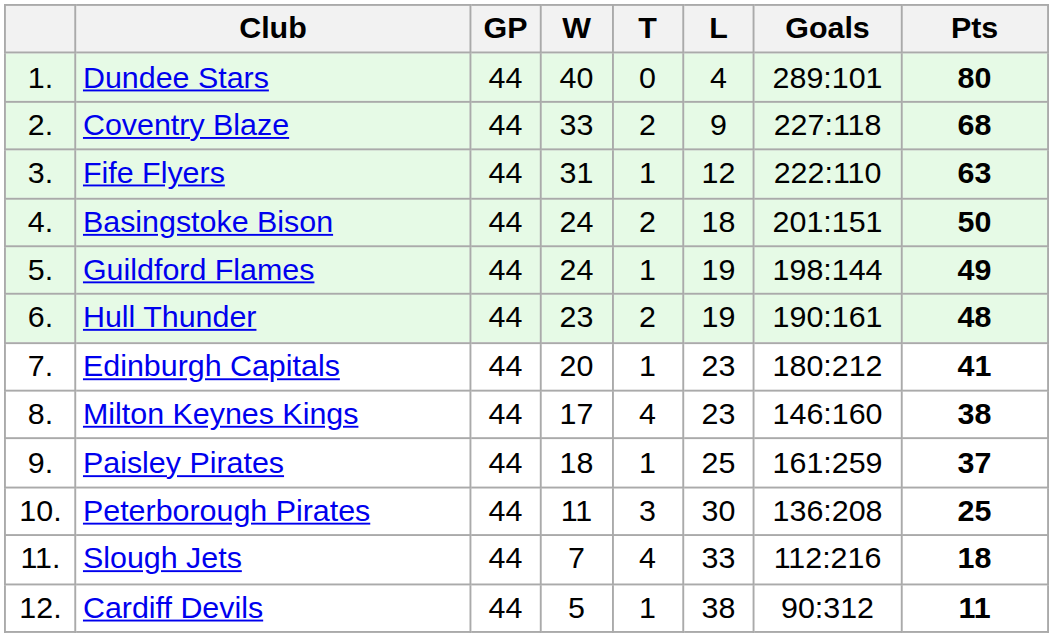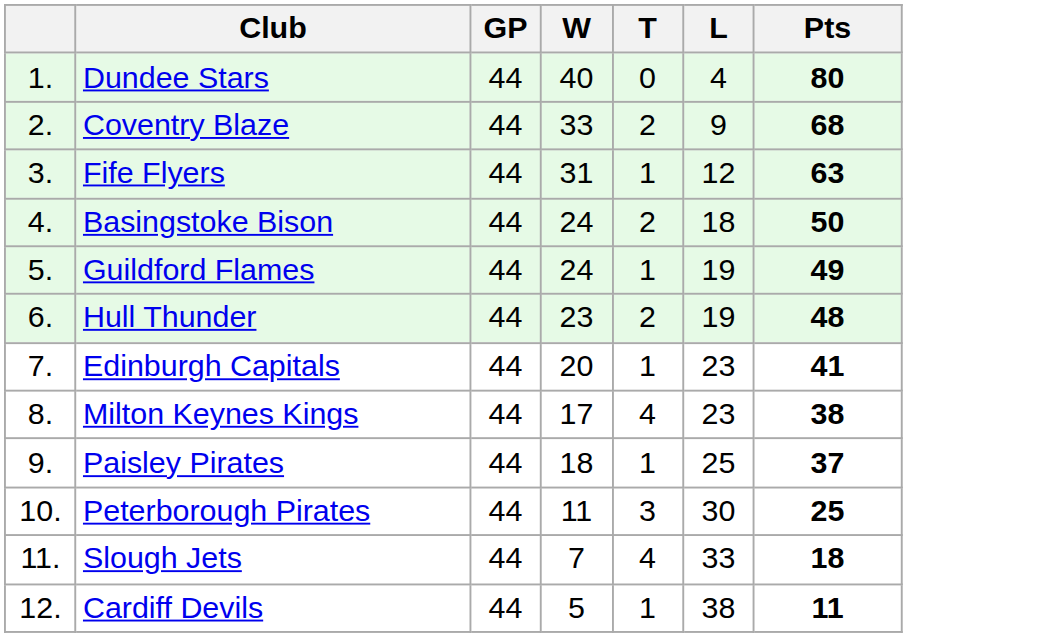 <table class="wikitable">
 <tr>
 <th width="30"></th>
 <th width="200">Club</th>
 <th width="30">GP</th>
 <th width="30">W</th>
 <th width="30">T</th>
 <th width="30">L</th>
-<th width="70">Goals</th>
 <th width="70">Pts</th>
 </tr>
 <tr bgcolor="#e6fae6" align="center">
 <td>1.</td>
 <td align="left"><a href='#'>Dundee Stars</a></td>
 <td>44</td>
 <td>40</td>
 <td>0</td>
 <td>4</td>
-<td>289:101</td>
 <td><strong>80</strong></td>
 </tr>
 <tr bgcolor="#e6fae6" align="center">
 <td>2.</td>
 <td align="left"><a href='#'>Coventry Blaze</a></td>
 <td>44</td>
 <td>33</td>
 <td>2</td>
 <td>9</td>
-<td>227:118</td>
 <td><strong>68</strong></td>
 </tr>
 <tr bgcolor="#e6fae6" align="center">
 <td>3.</td>
 <td align="left"><a href='#'>Fife Flyers</a></td>
 <td>44</td>
 <td>31</td>
 <td>1</td>
 <td>12</td>
-<td>222:110</td>
 <td><strong>63</strong></td>
 </tr>
 <tr bgcolor="#e6fae6" align="center">
 <td>4.</td>
 <td align="left"><a href='#'>Basingstoke Bison</a></td>
 <td>44</td>
 <td>24</td>
 <td>2</td>
 <td>18</td>
-<td>201:151</td>
 <td><strong>50</strong></td>
 </tr>
 <tr bgcolor="#e6fae6" align="center">
 <td>5.</td>
 <td align="left"><a href='#'>Guildford Flames</a></td>
 <td>44</td>
 <td>24</td>
 <td>1</td>
 <td>19</td>
-<td>198:144</td>
 <td><strong>49</strong></td>
 </tr>
 <tr bgcolor="#e6fae6" align="center">
 <td>6.</td>
 <td align="left"><a href='#'>Hull Thunder</a></td>
 <td>44</td>
 <td>23</td>
 <td>2</td>
 <td>19</td>
-<td>190:161</td>
 <td><strong>48</strong></td>
 </tr>
 <tr bgcolor="#FFFFFF" align="center">
 <td>7.</td>
 <td align="left"><a href='#'>Edinburgh Capitals</a></td>
 <td>44</td>
 <td>20</td>
 <td>1</td>
 <td>23</td>
-<td>180:212</td>
 <td><strong>41</strong></td>
 </tr>
 <tr bgcolor="#FFFFFF" align="center">
 <td>8.</td>
 <td align="left"><a href='#'>Milton Keynes Kings</a></td>
 <td>44</td>
 <td>17</td>
 <td>4</td>
 <td>23</td>
-<td>146:160</td>
 <td><strong>38</strong></td>
 </tr>
 <tr bgcolor="#FFFFFF" align="center">
 <td>9.</td>
 <td align="left"><a href='#'>Paisley Pirates</a></td>
 <td>44</td>
 <td>18</td>
 <td>1</td>
 <td>25</td>
-<td>161:259</td>
 <td><strong>37</strong></td>
 </tr>
 <tr bgcolor="#FFFFFF" align="center">
 <td>10.</td>
 <td align="left"><a href='#'>Peterborough Pirates</a></td>
 <td>44</td>
 <td>11</td>
 <td>3</td>
 <td>30</td>
-<td>136:208</td>
 <td><strong>25</strong></td>
 </tr>
 <tr bgcolor="#FFFFFF" align="center">
 <td>11.</td>
 <td align="left"><a href='#'>Slough Jets</a></td>
 <td>44</td>
 <td>7</td>
 <td>4</td>
 <td>33</td>
-<td>112:216</td>
 <td><strong>18</strong></td>
 </tr>
 <tr bgcolor="#FFFFFF" align="center">
 <td>12.</td>
 <td align="left"><a href='#'>Cardiff Devils</a></td>
 <td>44</td>
 <td>5</td>
 <td>1</td>
 <td>38</td>
-<td>90:312</td>
 <td><strong>11</strong></td>
 </tr>
 </table>
